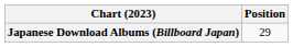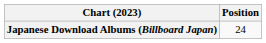 <table class="wikitable plainrowheaders" style="text-align:center;">
 <tr>
 <th scope="col">Chart (2023)</th>
 <th scope="col">Position</th>
 </tr>
 <tr>
 <th scope="row">Japanese Download Albums (<em>Billboard Japan</em>)</th>
-<td>29</td>
+<td>24</td>
 </tr>
 </table>
